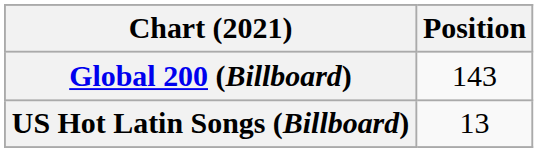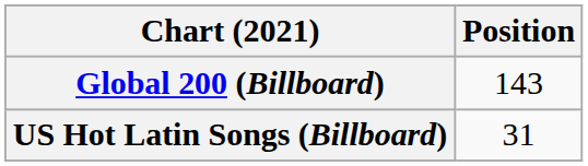 <table class="wikitable sortable plainrowheaders" style="text-align:center;">
 <tr>
 <th scope="col">Chart (2021)</th>
 <th scope="col">Position</th>
 </tr>
 <tr>
 <th scope="row"><a href='#'>Global 200</a> (<em>Billboard</em>)</th>
 <td>143</td>
 </tr>
 <tr>
 <th scope="row">US Hot Latin Songs (<em>Billboard</em>)</th>
-<td>13</td>
+<td>31</td>
 </tr>
 </table>
